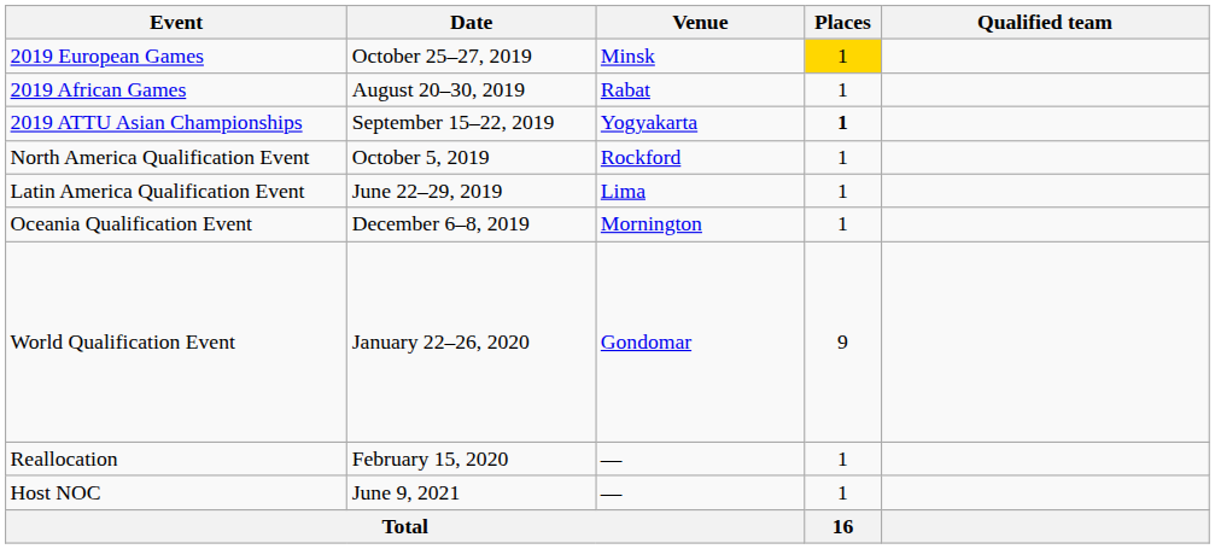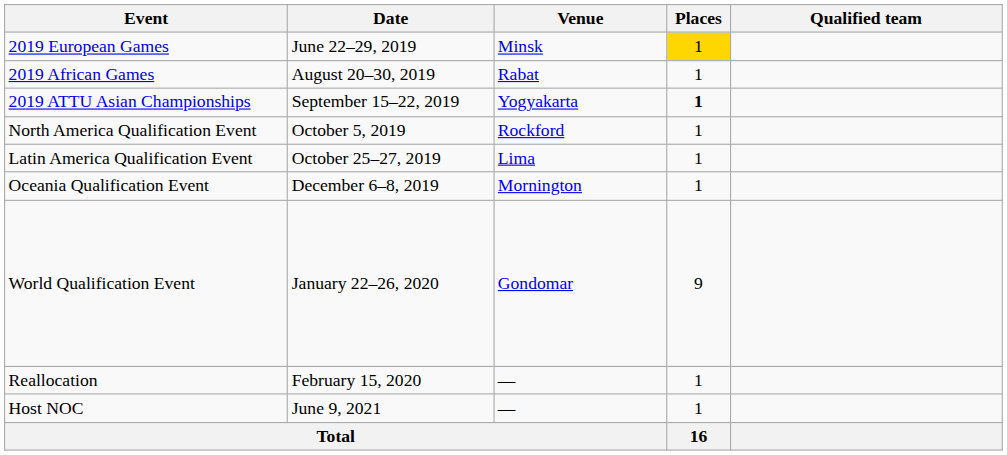 <table class="wikitable" style="text-align:left; font-size:100%">
 <tr>
 <th width=250>Event</th>
 <th width=180>Date</th>
 <th width=150>Venue</th>
 <th width=50>Places</th>
 <th width=240>Qualified team</th>
 </tr>
 <tr>
 <td><a href='#'>2019 European Games</a></td>
-<td>October 25–27, 2019</td>
+<td>June 22–29, 2019</td>
 <td> <a href='#'>Minsk</a></td>
 <td align=center style="background: gold;">1</td>
 <td></td>
 </tr>
 <tr>
 <td><a href='#'>2019 African Games</a></td>
 <td>August 20–30, 2019</td>
 <td> <a href='#'>Rabat</a></td>
 <td align=center>1</td>
 <td></td>
 </tr>
 <tr>
 <td><a href='#'>2019 ATTU Asian Championships</a></td>
 <td>September 15–22, 2019</td>
 <td> <a href='#'>Yogyakarta</a></td>
 <td align=center><strong>1</strong></td>
 <td></td>
 </tr>
 <tr>
 <td>North America Qualification Event</td>
 <td>October 5, 2019</td>
 <td> <a href='#'>Rockford</a></td>
 <td align=center>1</td>
 <td></td>
 </tr>
 <tr>
 <td>Latin America Qualification Event</td>
-<td>June 22–29, 2019</td>
+<td>October 25–27, 2019</td>
 <td> <a href='#'>Lima</a></td>
 <td align=center>1</td>
 <td></td>
 </tr>
 <tr>
 <td>Oceania Qualification Event</td>
 <td>December 6–8, 2019</td>
 <td> <a href='#'>Mornington</a></td>
 <td align=center>1</td>
 <td></td>
 </tr>
 <tr>
 <td>World Qualification Event</td>
 <td>January 22–26, 2020</td>
 <td> <a href='#'>Gondomar</a></td>
 <td align=center>9</td>
 <td><br><br><br><s><br></s><br><br><br><br></td>
 </tr>
 <tr>
 <td>Reallocation</td>
 <td>February 15, 2020</td>
 <td>—</td>
 <td align=center>1</td>
 <td></td>
 </tr>
 <tr>
 <td>Host NOC</td>
 <td>June 9, 2021</td>
 <td>—</td>
 <td align=center>1</td>
 <td></td>
 </tr>
 <tr>
 <th colspan=3>Total</th>
 <th>16</th>
 <th></th>
 </tr>
 </table>
